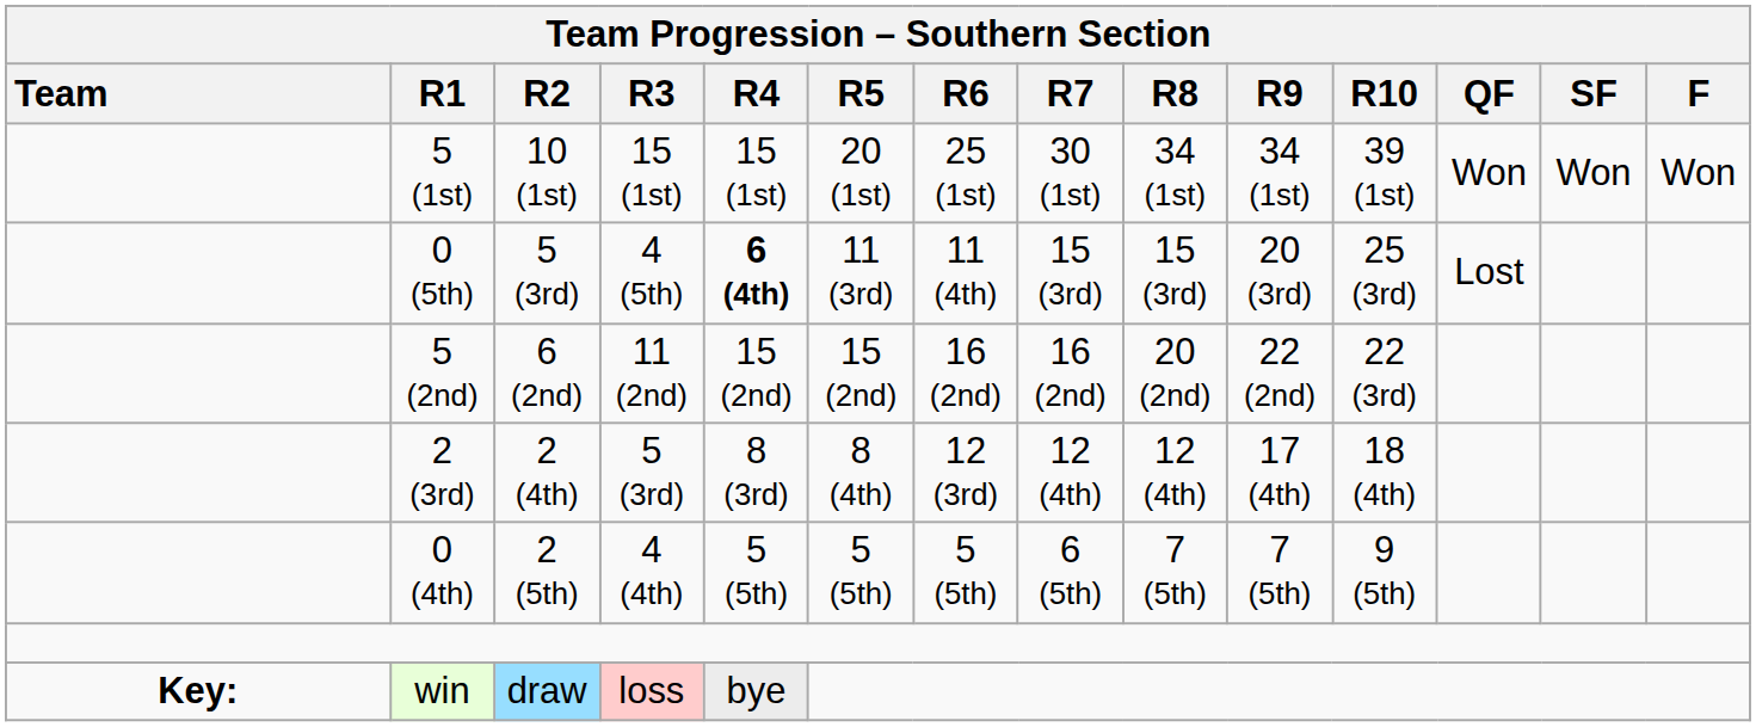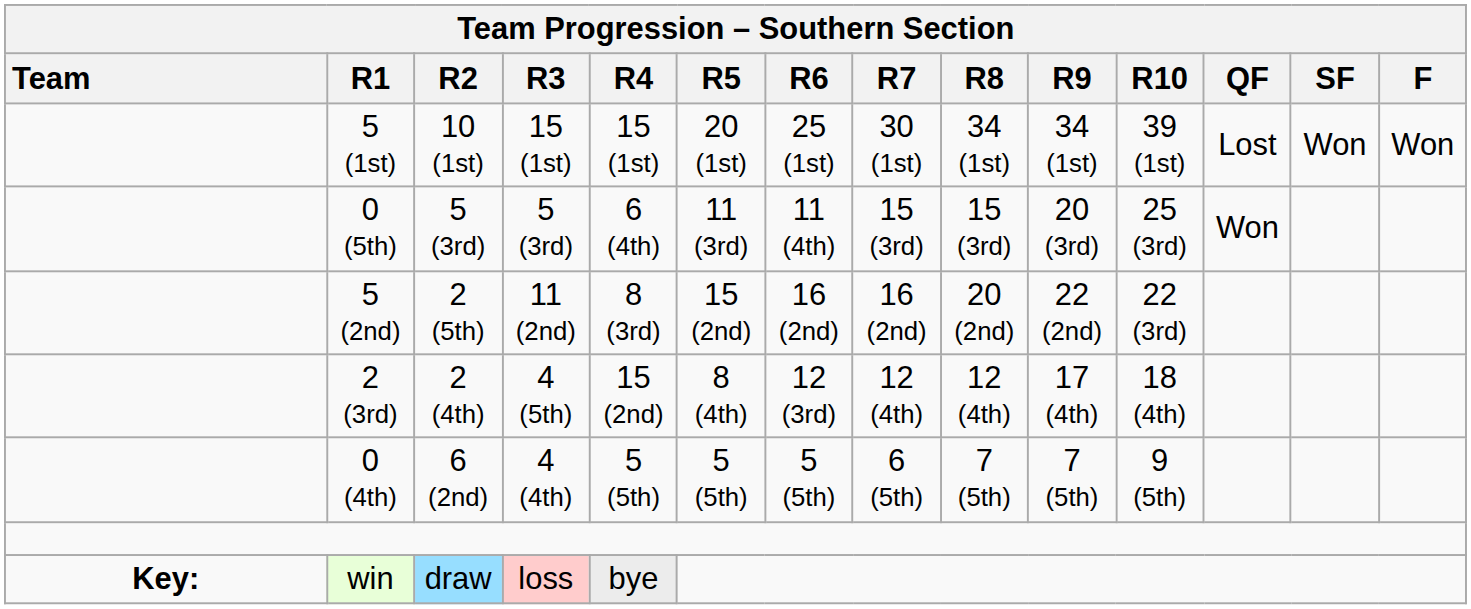 <table class="wikitable collapsible" style="text-align:center; font-size:100%; width:60%;">
 <tr>
 <th colspan="100%" cellpadding="0" cellspacing="0">Team Progression – Southern Section</th>
 </tr>
 <tr>
 <th style="text-align:left; width:22%;">Team</th>
 <th style="width:6%;">R1</th>
 <th style="width:6%;">R2</th>
 <th style="width:6%;">R3</th>
 <th style="width:6%;">R4</th>
 <th style="width:6%;">R5</th>
 <th style="width:6%;">R6</th>
 <th style="width:6%;">R7</th>
 <th style="width:6%;">R8</th>
 <th style="width:6%;">R9</th>
 <th style="width:6%;">R10</th>
 <th style="width:6%;">QF</th>
 <th style="width:6%;">SF</th>
 <th style="width:6%;">F</th>
 </tr>
 <tr>
 <td style="text-align:left;"></td>
 <td>5 <br> <small>(1st)</small></td>
 <td>10 <br> <small>(1st)</small></td>
 <td>15 <br> <small>(1st)</small></td>
 <td>15 <br> <small>(1st)</small></td>
 <td>20 <br> <small>(1st)</small></td>
 <td>25 <br> <small>(1st)</small></td>
 <td>30 <br> <small>(1st)</small></td>
 <td>34 <br> <small>(1st)</small></td>
 <td>34 <br> <small>(1st)</small></td>
 <td>39 <br> <small>(1st)</small></td>
-<td>Won</td>
+<td>Lost</td>
 <td>Won</td>
 <td>Won</td>
 </tr>
 <tr>
 <td style="text-align:left;"></td>
 <td>0 <br> <small>(5th)</small></td>
 <td>5 <br> <small>(3rd)</small></td>
-<td>4 <br> <small>(5th)</small></td>
-<td><strong>6 <br> <small>(4th)</small></strong></td>
+<td>5 <br> <small>(3rd)</small></td>
+<td>6 <br> <small>(4th)</small></td>
 <td>11 <br> <small>(3rd)</small></td>
 <td>11 <br> <small>(4th)</small></td>
 <td>15 <br> <small>(3rd)</small></td>
 <td>15 <br> <small>(3rd)</small></td>
 <td>20 <br> <small>(3rd)</small></td>
 <td>25 <br> <small>(3rd)</small></td>
-<td>Lost</td>
+<td>Won</td>
 <td> </td>
 <td> </td>
 </tr>
 <tr>
 <td style="text-align:left;"></td>
 <td>5 <br> <small>(2nd)</small></td>
-<td>6 <br> <small>(2nd)</small></td>
+<td>2 <br> <small>(5th)</small></td>
 <td>11 <br> <small>(2nd)</small></td>
-<td>15 <br> <small>(2nd)</small></td>
+<td>8 <br> <small>(3rd)</small></td>
 <td>15 <br> <small>(2nd)</small></td>
 <td>16 <br> <small>(2nd)</small></td>
 <td>16 <br> <small>(2nd)</small></td>
 <td>20 <br> <small>(2nd)</small></td>
 <td>22 <br> <small>(2nd)</small></td>
 <td>22 <br> <small>(3rd)</small></td>
 <td> </td>
 <td> </td>
 <td> </td>
 </tr>
 <tr>
 <td style="text-align:left;"></td>
 <td>2 <br> <small>(3rd)</small></td>
 <td>2 <br> <small>(4th)</small></td>
-<td>5 <br> <small>(3rd)</small></td>
-<td>8 <br> <small>(3rd)</small></td>
+<td>4 <br> <small>(5th)</small></td>
+<td>15 <br> <small>(2nd)</small></td>
 <td>8 <br> <small>(4th)</small></td>
 <td>12 <br> <small>(3rd)</small></td>
 <td>12 <br> <small>(4th)</small></td>
 <td>12 <br> <small>(4th)</small></td>
 <td>17 <br> <small>(4th)</small></td>
 <td>18 <br> <small>(4th)</small></td>
 <td> </td>
 <td> </td>
 <td> </td>
 </tr>
 <tr>
 <td style="text-align:left;"></td>
 <td>0 <br> <small>(4th)</small></td>
-<td>2 <br> <small>(5th)</small></td>
+<td>6 <br> <small>(2nd)</small></td>
 <td>4 <br> <small>(4th)</small></td>
 <td>5 <br> <small>(5th)</small></td>
 <td>5 <br> <small>(5th)</small></td>
 <td>5 <br> <small>(5th)</small></td>
 <td>6 <br> <small>(5th)</small></td>
 <td>7 <br> <small>(5th)</small></td>
 <td>7 <br> <small>(5th)</small></td>
 <td>9 <br> <small>(5th)</small></td>
 <td> </td>
 <td> </td>
 <td> </td>
 </tr>
 <tr>
 <td colspan="100%" style="text-align:center; height: 10px;"></td>
 </tr>
 <tr>
 <td><strong>Key:</strong></td>
 <td style="background:#E8FFD8;">win</td>
 <td style="background:#97DEFF;">draw</td>
 <td style="background:#FFCCCC;">loss</td>
 <td style="background:#ECECEC;">bye</td>
 <td colspan="100%"></td>
 </tr>
 </table>
